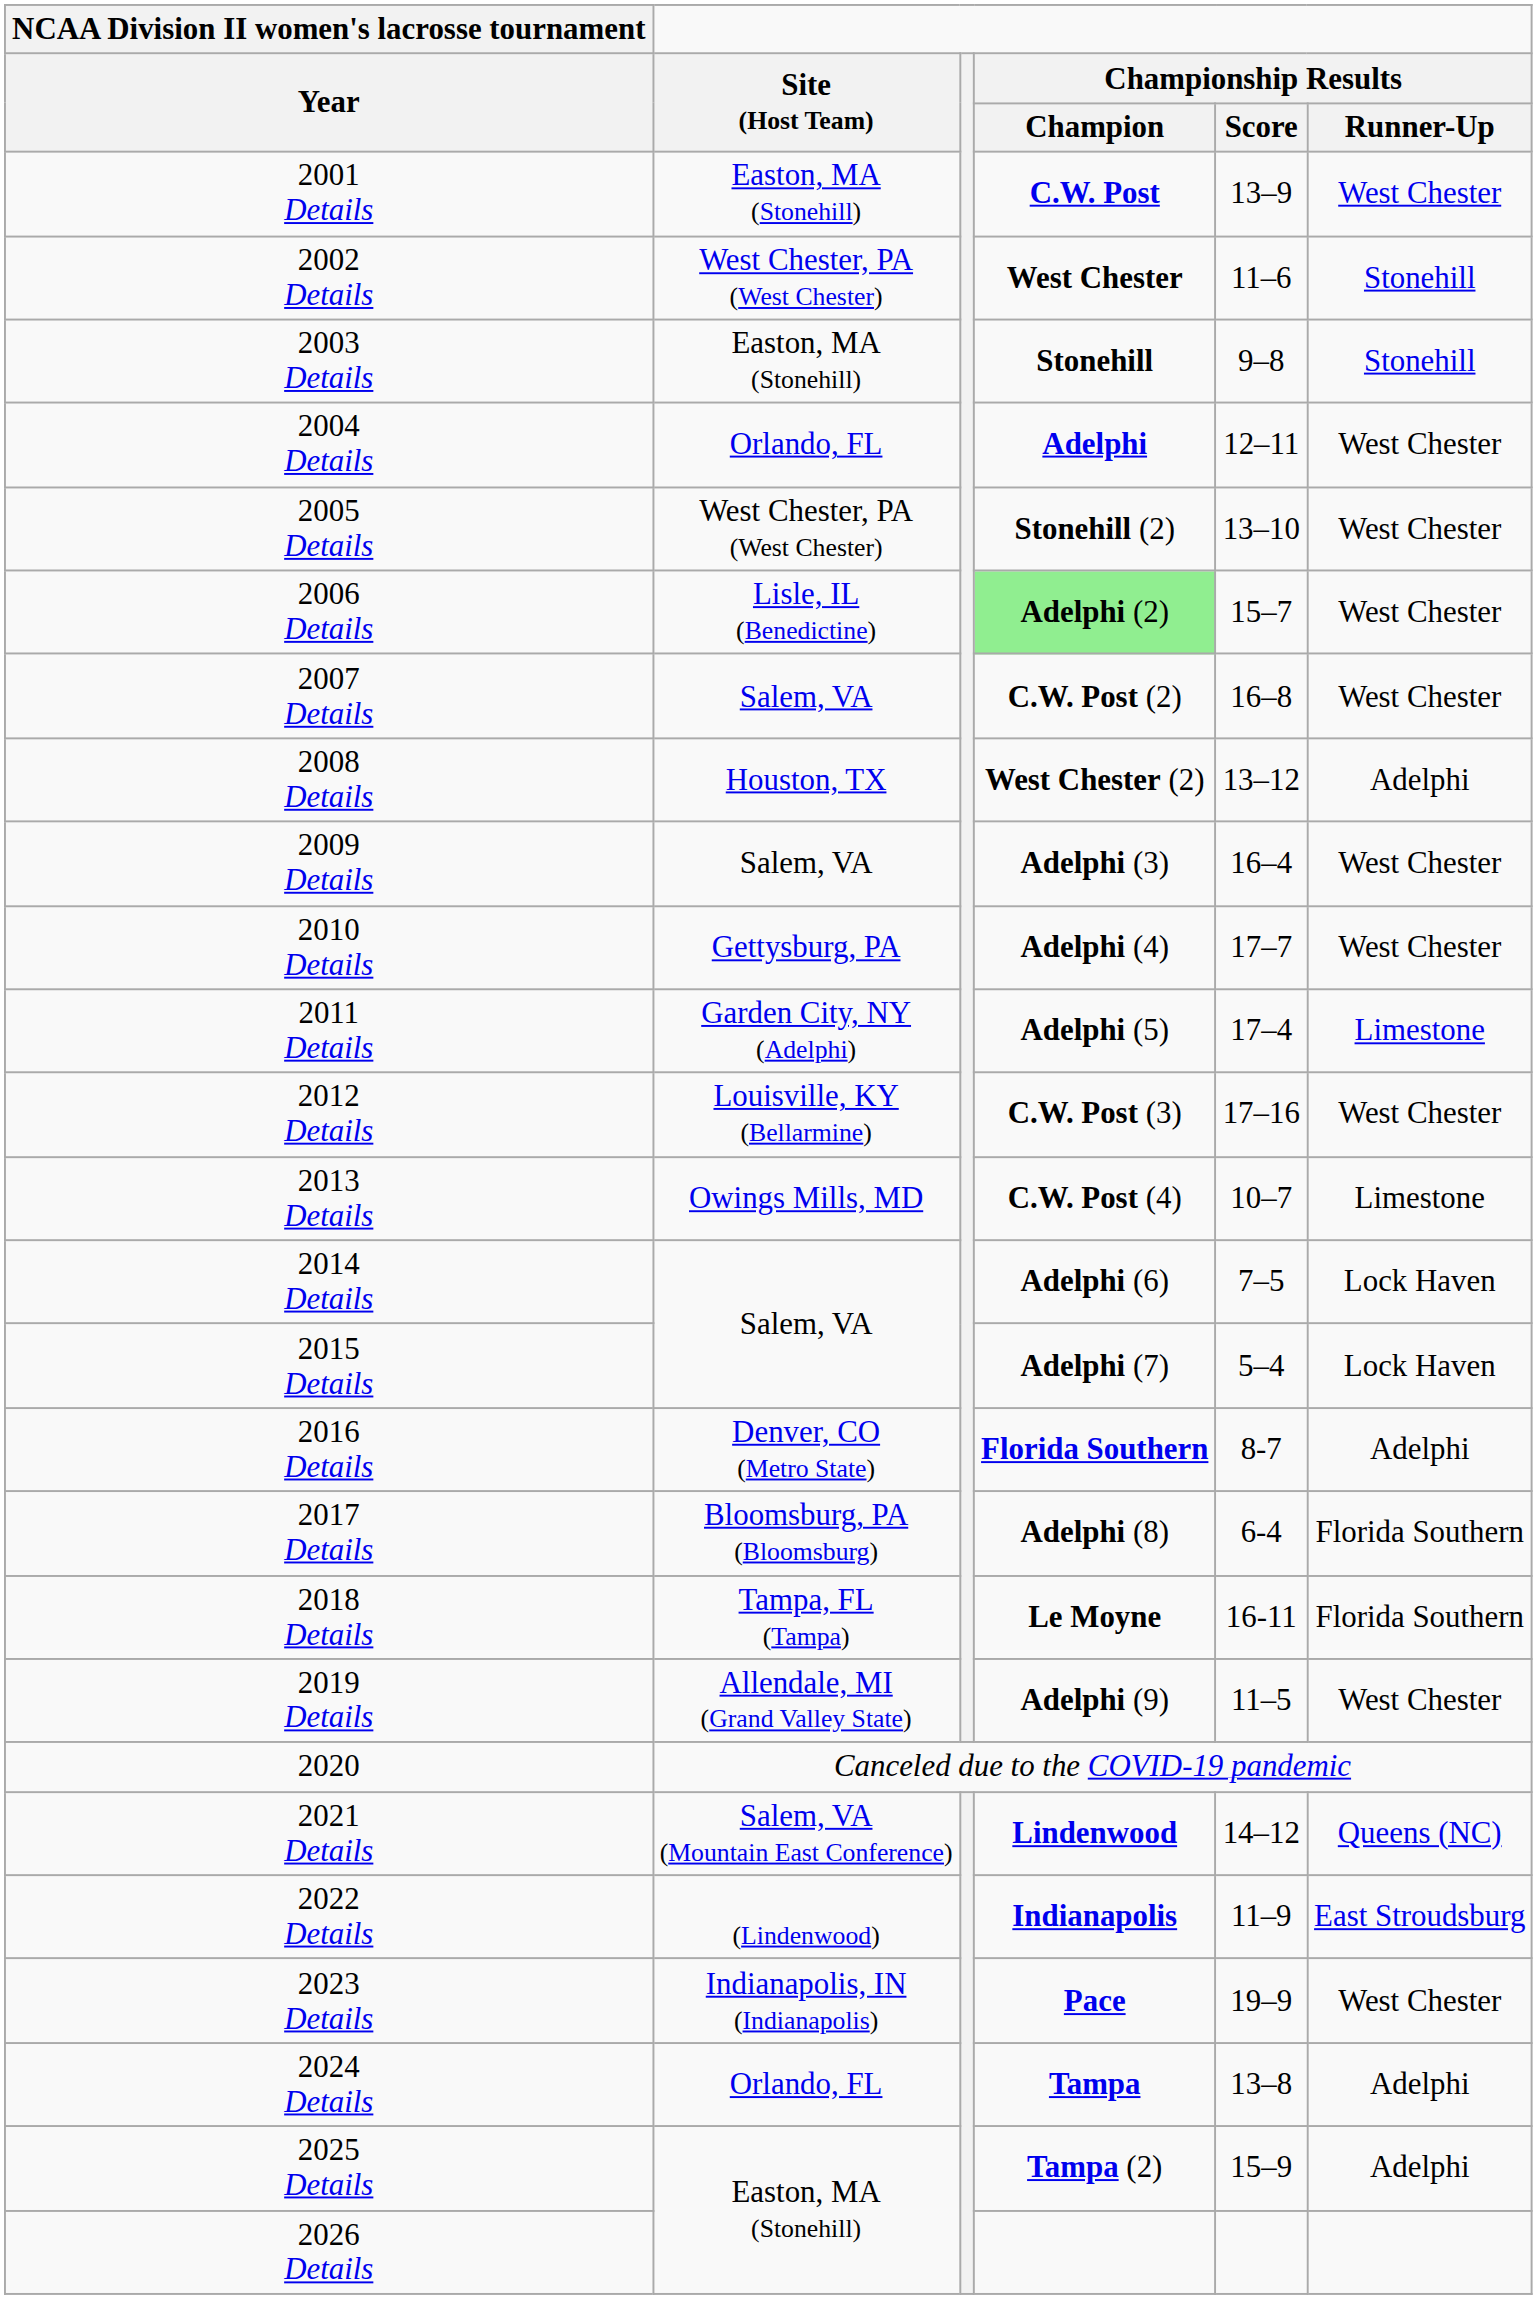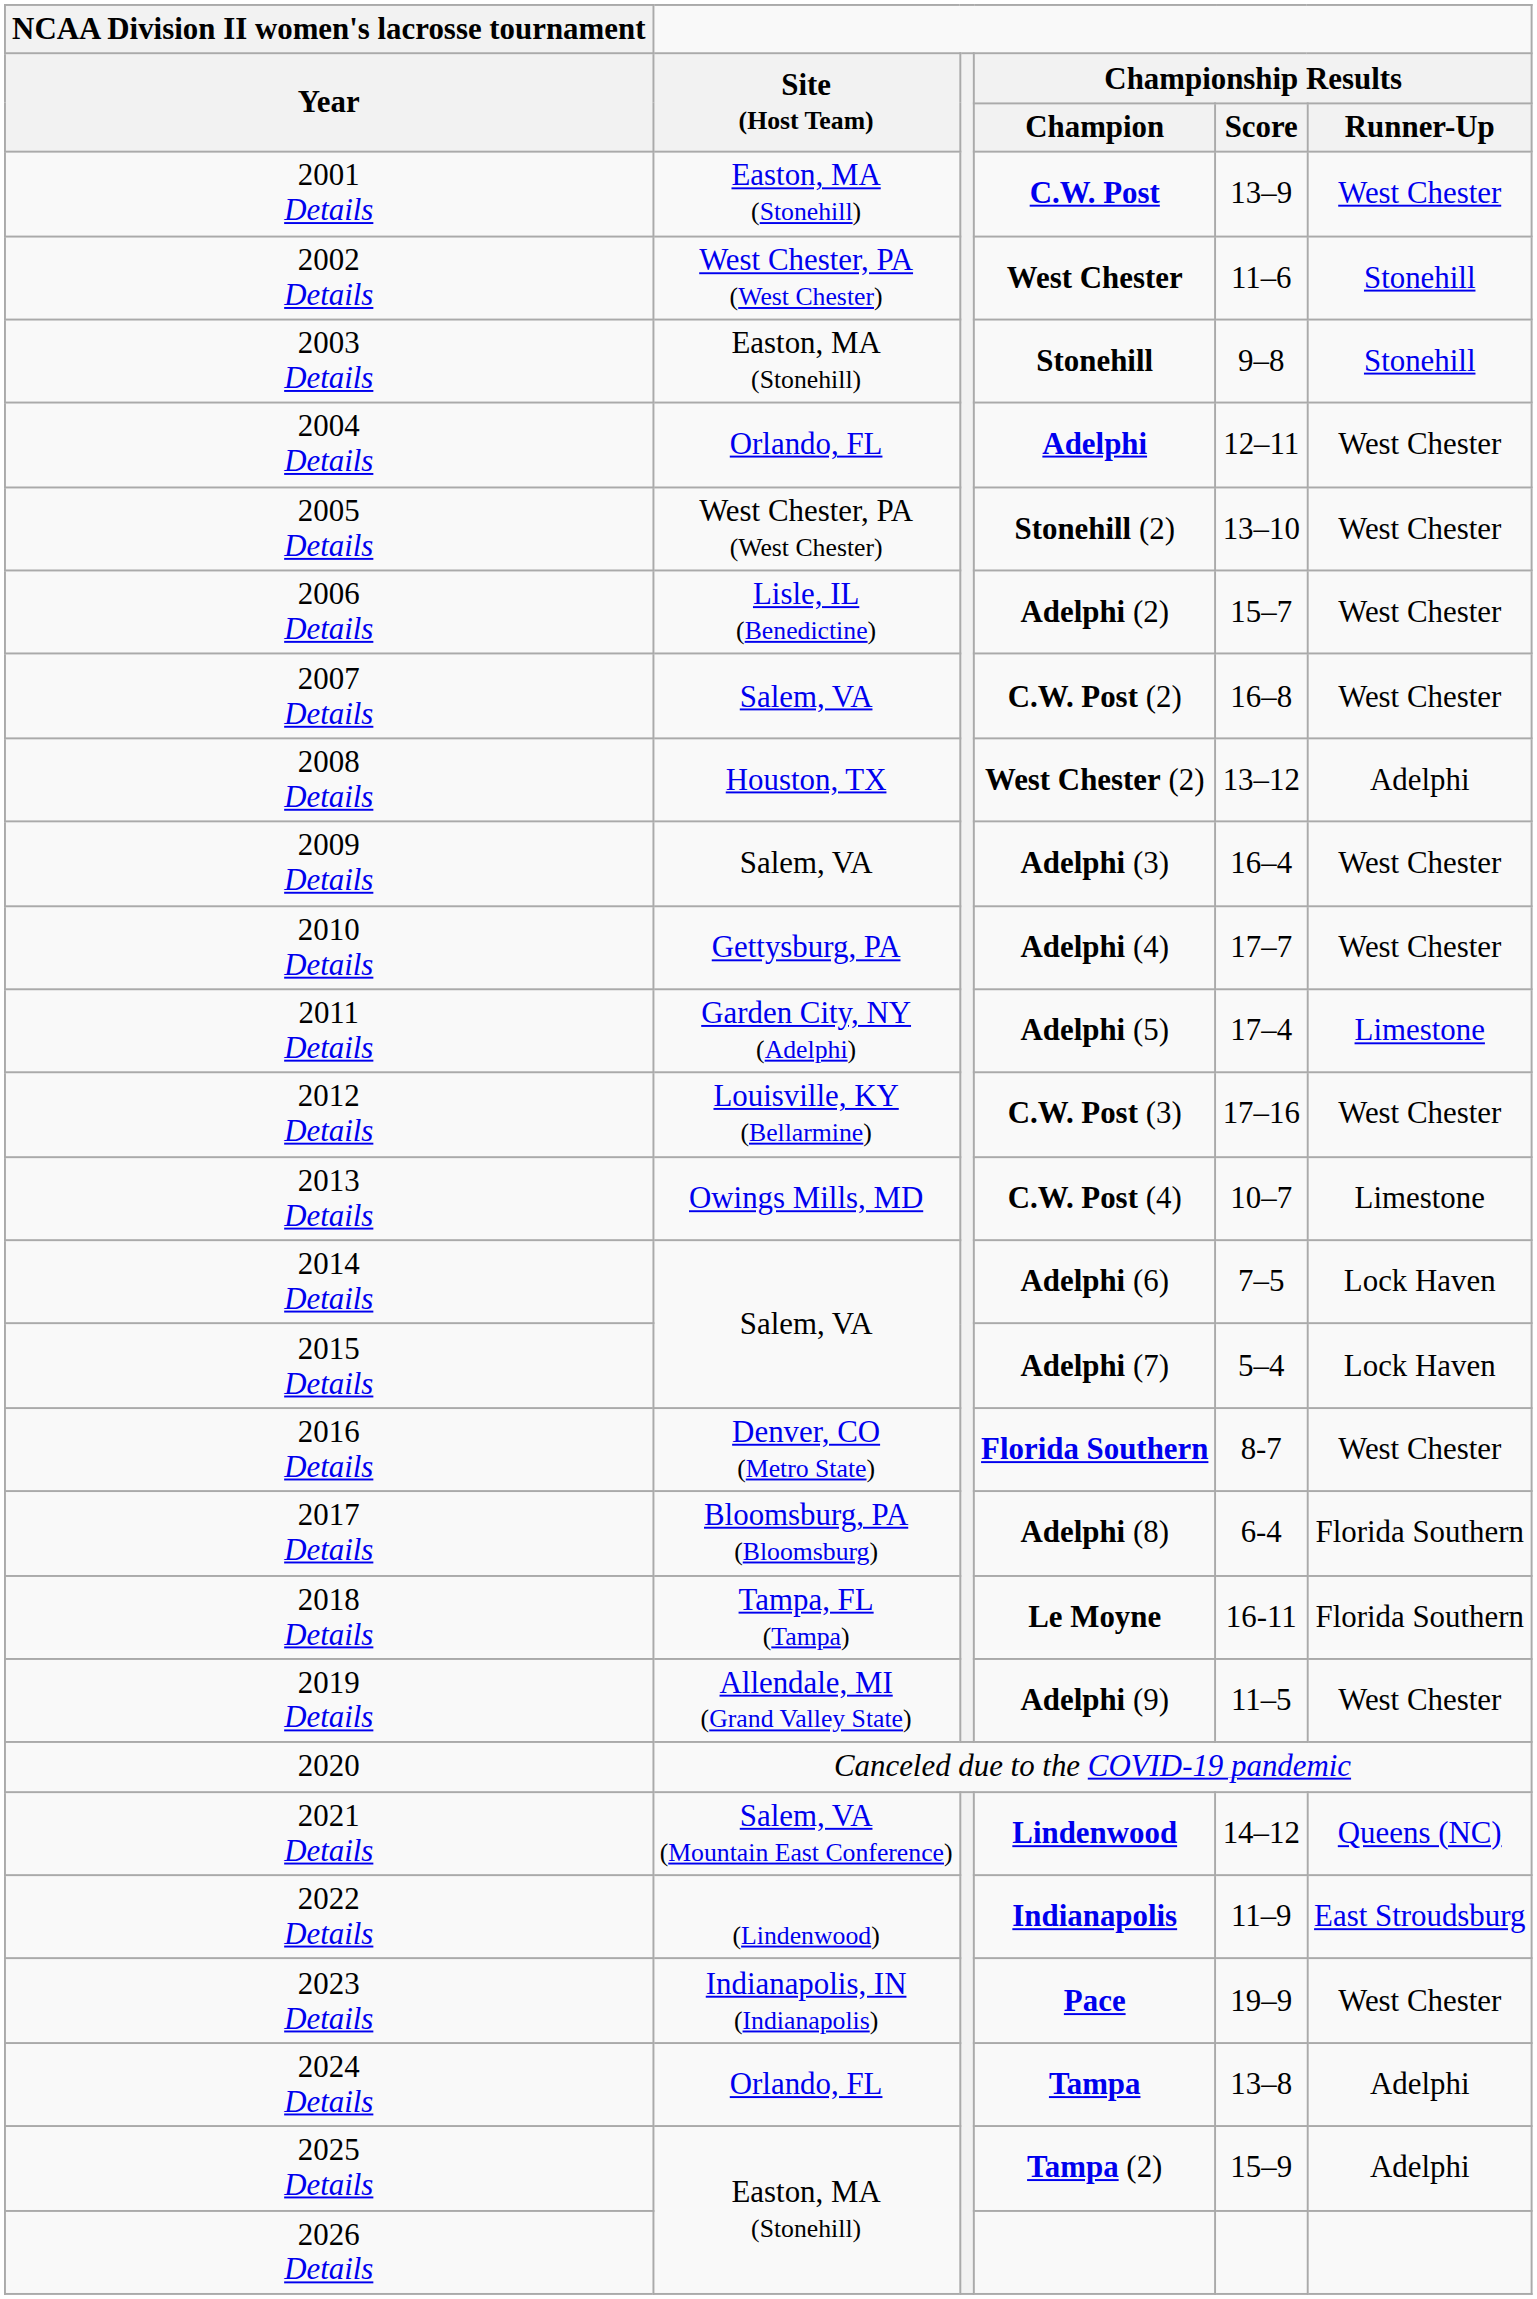 <table class="wikitable" style="text-align:center">
 <tr>
 <th style=>NCAA Division II women's lacrosse tournament</th>
 </tr>
 <tr>
 <th rowspan="2">Year</th>
 <th rowspan="2">Site<br><small>(Host Team)</small></th>
 <th rowspan="21"></th>
 <th colspan=3>Championship Results</th>
 </tr>
 <tr>
 <th>Champion</th>
 <th>Score</th>
 <th>Runner-Up</th>
 </tr>
 <tr>
 <td>2001<br><em><a href='#'>Details</a></em></td>
 <td><a href='#'>Easton, MA</a><br><small>(<a href='#'>Stonehill</a>)</small></td>
 <td><strong><a href='#'>C.W. Post</a></strong></td>
 <td>13–9</td>
 <td><a href='#'>West Chester</a></td>
 </tr>
 <tr>
 <td>2002<br><em><a href='#'>Details</a></em></td>
 <td><a href='#'>West Chester, PA</a><br><small>(<a href='#'>West Chester</a>)</small></td>
 <td><strong>West Chester</strong></td>
 <td>11–6</td>
 <td><a href='#'>Stonehill</a></td>
 </tr>
 <tr>
 <td>2003<br><em><a href='#'>Details</a></em></td>
 <td>Easton, MA<br><small>(Stonehill)</small></td>
 <td><strong>Stonehill</strong></td>
 <td>9–8</td>
 <td><a href='#'>Stonehill</a></td>
 </tr>
 <tr>
 <td>2004<br><em><a href='#'>Details</a></em></td>
 <td><a href='#'>Orlando, FL</a></td>
 <td><strong><a href='#'>Adelphi</a></strong></td>
 <td>12–11</td>
 <td>West Chester</td>
 </tr>
 <tr>
 <td>2005<br><em><a href='#'>Details</a></em></td>
 <td>West Chester, PA<br><small>(West Chester)</small></td>
 <td><strong>Stonehill</strong> (2)</td>
 <td>13–10</td>
 <td>West Chester</td>
 </tr>
 <tr>
 <td>2006<br><em><a href='#'>Details</a></em></td>
 <td><a href='#'>Lisle, IL</a><br><small>(<a href='#'>Benedictine</a>)</small></td>
-<td style="background: lightgreen;"><strong>Adelphi</strong> (2)</td>
+<td><strong>Adelphi</strong> (2)</td>
 <td>15–7</td>
 <td>West Chester</td>
 </tr>
 <tr>
 <td>2007<br><em><a href='#'>Details</a></em></td>
 <td><a href='#'>Salem, VA</a></td>
 <td><strong>C.W. Post</strong> (2)</td>
 <td>16–8</td>
 <td>West Chester</td>
 </tr>
 <tr>
 <td>2008<br><em><a href='#'>Details</a></em></td>
 <td><a href='#'>Houston, TX</a></td>
 <td><strong>West Chester</strong> (2)</td>
 <td>13–12</td>
 <td>Adelphi</td>
 </tr>
 <tr>
 <td>2009<br><em><a href='#'>Details</a></em></td>
 <td>Salem, VA</td>
 <td><strong>Adelphi</strong> (3)</td>
 <td>16–4</td>
 <td>West Chester</td>
 </tr>
 <tr>
 <td>2010<br><em><a href='#'>Details</a></em></td>
 <td><a href='#'>Gettysburg, PA</a></td>
 <td><strong>Adelphi</strong> (4)</td>
 <td>17–7</td>
 <td>West Chester</td>
 </tr>
 <tr>
 <td>2011<br><em><a href='#'>Details</a></em></td>
 <td><a href='#'>Garden City, NY</a><br><small>(<a href='#'>Adelphi</a>)</small></td>
 <td><strong>Adelphi</strong> (5)</td>
 <td>17–4</td>
 <td><a href='#'>Limestone</a></td>
 </tr>
 <tr>
 <td>2012<br><em><a href='#'>Details</a></em></td>
 <td><a href='#'>Louisville, KY</a><br><small>(<a href='#'>Bellarmine</a>)</small></td>
 <td><strong>C.W. Post</strong> (3)</td>
 <td>17–16</td>
 <td>West Chester</td>
 </tr>
 <tr>
 <td>2013<br><em><a href='#'>Details</a></em></td>
 <td><a href='#'>Owings Mills, MD</a></td>
 <td><strong>C.W. Post</strong> (4)</td>
 <td>10–7</td>
 <td>Limestone</td>
 </tr>
 <tr>
 <td>2014<br><em><a href='#'>Details</a></em></td>
 <td rowspan="2">Salem, VA</td>
 <td><strong>Adelphi</strong> (6)</td>
 <td>7–5</td>
 <td>Lock Haven</td>
 </tr>
 <tr>
 <td>2015<br><em><a href='#'>Details</a></em></td>
 <td><strong>Adelphi</strong> (7)</td>
 <td>5–4</td>
 <td>Lock Haven</td>
 </tr>
 <tr>
 <td>2016<br><em><a href='#'>Details</a></em></td>
 <td><a href='#'>Denver, CO</a><br><small>(<a href='#'>Metro State</a>)</small></td>
 <td><strong><a href='#'>Florida Southern</a></strong></td>
 <td>8-7</td>
-<td>Adelphi</td>
+<td>West Chester</td>
 </tr>
 <tr>
 <td>2017<br><em><a href='#'>Details</a></em></td>
 <td><a href='#'>Bloomsburg, PA</a><br><small>(<a href='#'>Bloomsburg</a>)</small></td>
 <td><strong>Adelphi</strong> (8)</td>
 <td>6-4</td>
 <td>Florida Southern</td>
 </tr>
 <tr>
 <td>2018<br><em><a href='#'>Details</a></em></td>
 <td><a href='#'>Tampa, FL</a><br><small>(<a href='#'>Tampa</a>)</small></td>
 <td><strong>Le Moyne</strong></td>
 <td>16-11</td>
 <td>Florida Southern</td>
 </tr>
 <tr>
 <td>2019<br><em><a href='#'>Details</a></em></td>
 <td><a href='#'>Allendale, MI</a><br><small>(<a href='#'>Grand Valley State</a>)</small></td>
 <td><strong>Adelphi</strong> (9)</td>
 <td>11–5</td>
 <td>West Chester</td>
 </tr>
 <tr>
 <td>2020</td>
 <td colspan=5 align=center><em>Canceled due to the <a href='#'>COVID-19 pandemic</a></em></td>
 </tr>
 <tr>
 <td>2021<br><em><a href='#'>Details</a></em></td>
 <td><a href='#'>Salem, VA</a><br><small>(<a href='#'>Mountain East Conference</a>)</small></td>
 <th rowspan="6"></th>
 <td><strong><a href='#'>Lindenwood</a></strong></td>
 <td>14–12</td>
 <td><a href='#'>Queens (NC)</a></td>
 </tr>
 <tr>
 <td>2022<br><em><a href='#'>Details</a></em></td>
 <td><br><small>(<a href='#'>Lindenwood</a>)</small></td>
 <td><strong><a href='#'>Indianapolis</a></strong></td>
 <td>11–9</td>
 <td><a href='#'>East Stroudsburg</a></td>
 </tr>
 <tr>
 <td>2023<br><em><a href='#'>Details</a></em></td>
 <td><a href='#'>Indianapolis, IN</a><br><small>(<a href='#'>Indianapolis</a>)</small></td>
 <td><strong><a href='#'>Pace</a></strong></td>
 <td>19–9</td>
 <td>West Chester</td>
 </tr>
 <tr>
 <td>2024<br><em><a href='#'>Details</a></em></td>
 <td><a href='#'>Orlando, FL</a></td>
 <td><strong><a href='#'>Tampa</a></strong></td>
 <td>13–8</td>
 <td>Adelphi</td>
 </tr>
 <tr>
 <td>2025<br><em><a href='#'>Details</a></em></td>
 <td rowspan=2>Easton, MA<br><small>(Stonehill)</small></td>
 <td><strong><a href='#'>Tampa</a></strong> (2)</td>
 <td>15–9</td>
 <td>Adelphi</td>
 </tr>
 <tr>
 <td>2026<br><em><a href='#'>Details</a></em></td>
 <td></td>
 <td></td>
 <td></td>
 </tr>
 </table>
